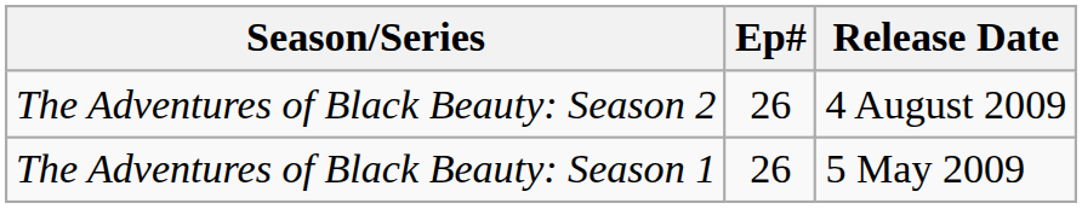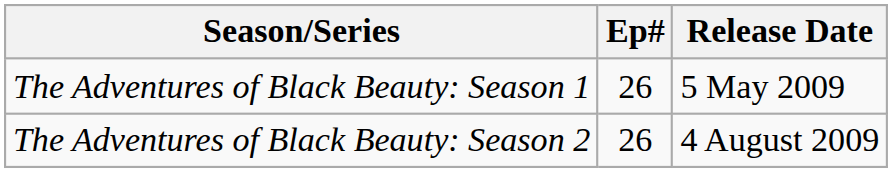 <table class="wikitable">
 <tr>
 <th>Season/Series</th>
 <th>Ep#</th>
 <th>Release Date</th>
 </tr>
 <tr>
+<td><em>The Adventures of Black Beauty: Season 1</em></td>
+<td align="center">26</td>
+<td>5 May 2009</td>
+</tr>
+<tr>
 <td><em>The Adventures of Black Beauty: Season 2</em></td>
 <td align="center">26</td>
 <td>4 August 2009</td>
 </tr>
-<tr>
-<td><em>The Adventures of Black Beauty: Season 1</em></td>
-<td align="center">26</td>
-<td>5 May 2009</td>
-</tr>
 </table>
